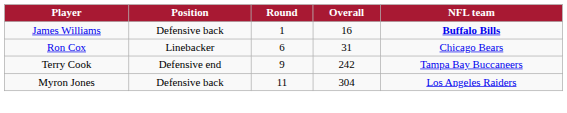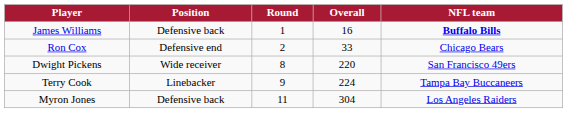 <table class="wikitable" width="65%">
 <tr align="center"  style="background:#A81933;color:#FFFFFF;">
 <td><strong>Player</strong></td>
 <td><strong>Position</strong></td>
 <td><strong>Round</strong></td>
 <td><strong>Overall</strong></td>
 <td><strong>NFL team</strong></td>
 </tr>
 <tr align="center" bgcolor="">
 <td><a href='#'>James Williams</a></td>
 <td>Defensive back</td>
 <td>1</td>
 <td>16</td>
 <td><strong><a href='#'>Buffalo Bills</a></strong></td>
 </tr>
 <tr align="center" bgcolor="">
 <td><a href='#'>Ron Cox</a></td>
-<td>Linebacker</td>
-<td>6</td>
-<td>31</td>
+<td>Defensive end</td>
+<td>2</td>
+<td>33</td>
 <td><a href='#'>Chicago Bears</a></td>
 </tr>
 <tr align="center" bgcolor="">
+<td>Dwight Pickens</td>
+<td>Wide receiver</td>
+<td>8</td>
+<td>220</td>
+<td><a href='#'>San Francisco 49ers</a></td>
+</tr>
+<tr align="center" bgcolor="">
 <td>Terry Cook</td>
-<td>Defensive end</td>
+<td>Linebacker</td>
 <td>9</td>
-<td>242</td>
+<td>224</td>
 <td><a href='#'>Tampa Bay Buccaneers</a></td>
 </tr>
 <tr align="center" bgcolor="">
 <td>Myron Jones</td>
 <td>Defensive back</td>
 <td>11</td>
 <td>304</td>
 <td><a href='#'>Los Angeles Raiders</a></td>
 </tr>
 </table>
